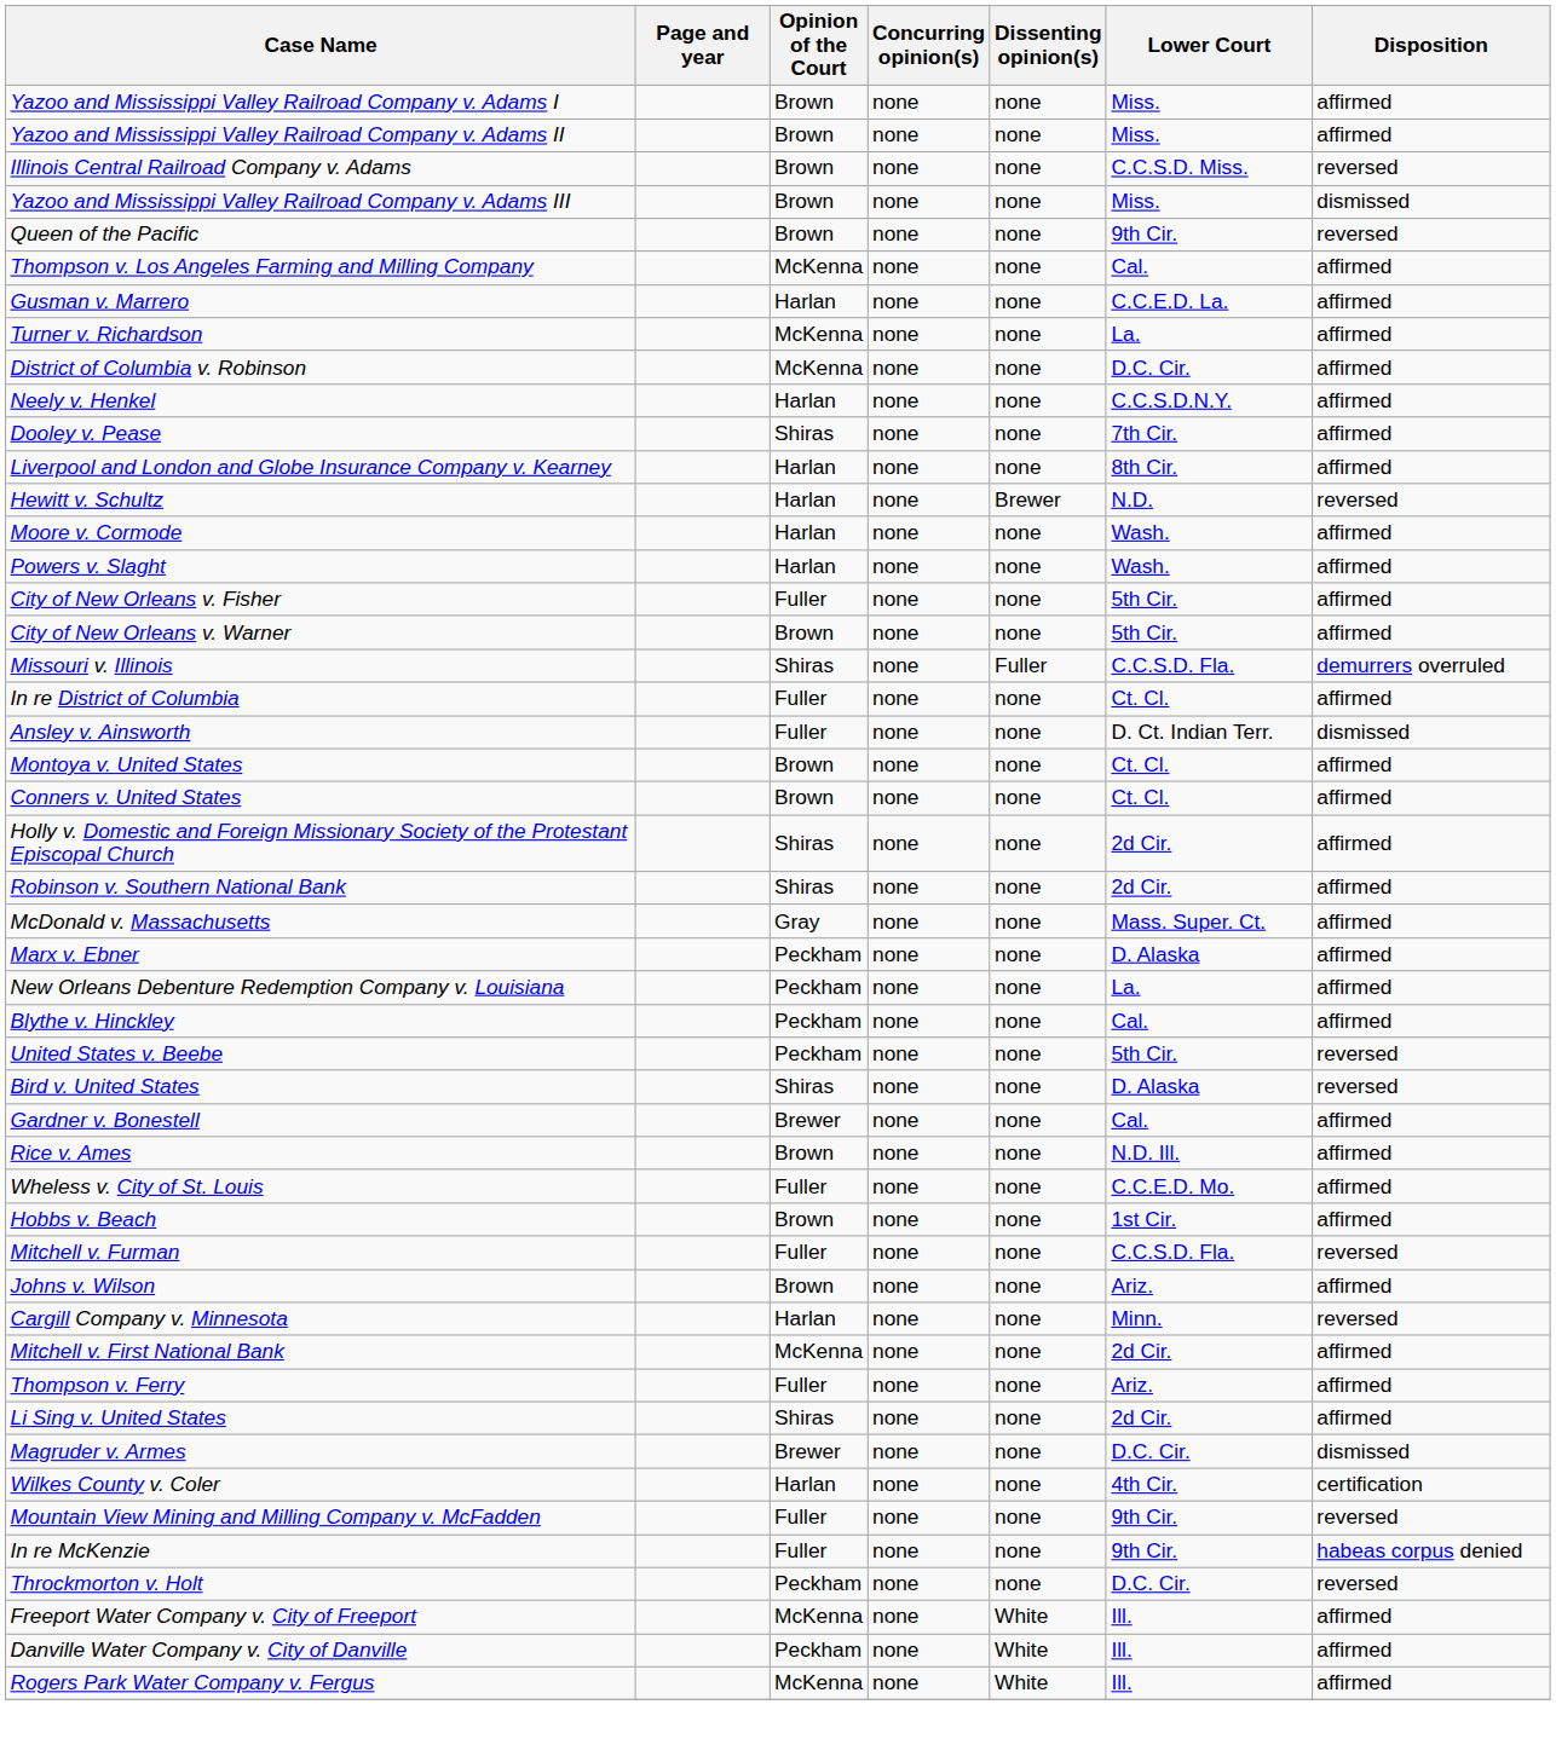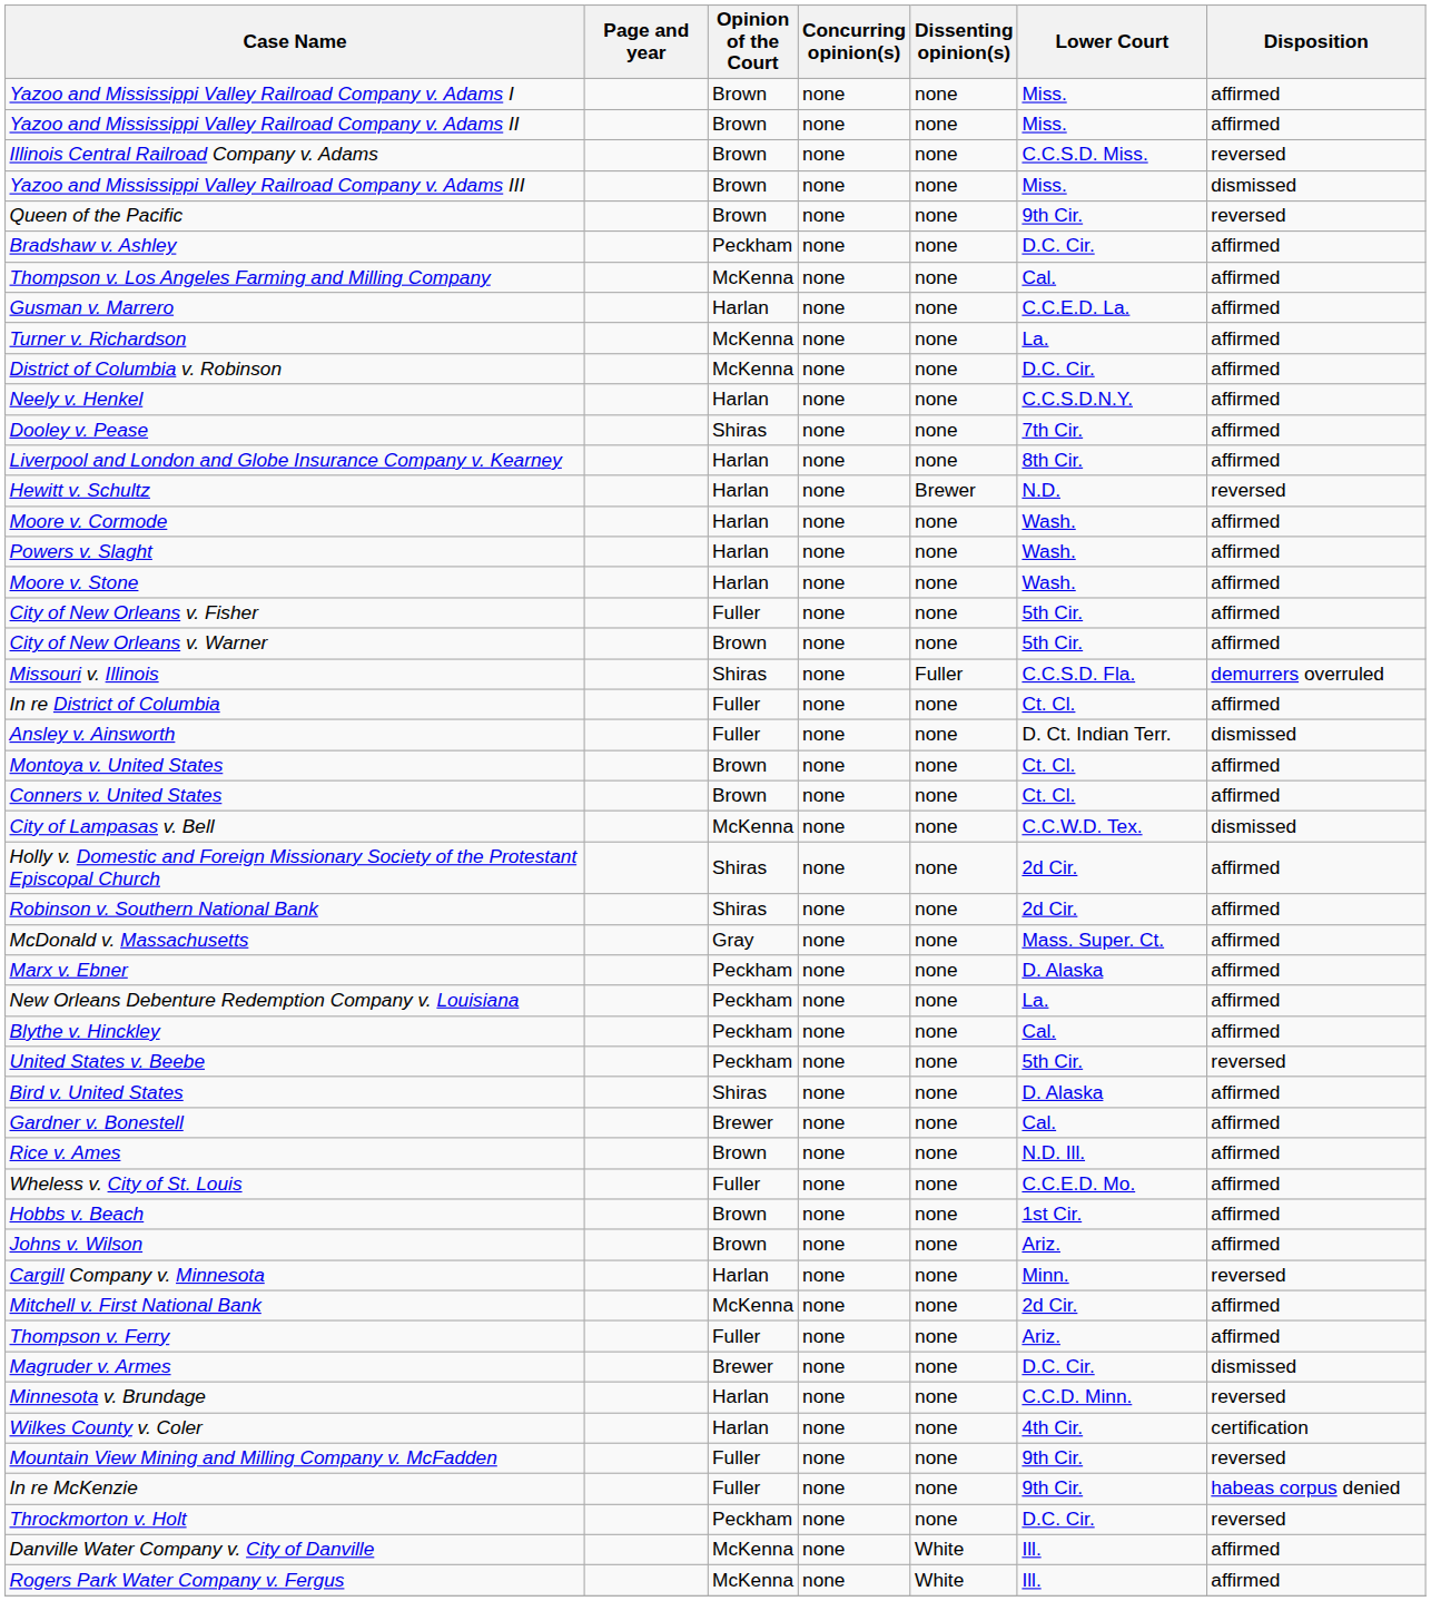 <table class="wikitable sortable">
 <tr>
 <th scope="col" style="width: 475px;">Case Name</th>
 <th scope="col" style="width: 95px;">Page and year</th>
 <th scope="col" style="width: 10px;">Opinion of the Court</th>
 <th scope="col" style="width: 10px;">Concurring opinion(s)</th>
 <th scope="col" style="width: 10px;">Dissenting opinion(s)</th>
 <th scope="col" style="width: 150px;">Lower Court</th>
 <th scope="col" style="width: 175px;">Disposition</th>
 </tr>
 <tr>
 <td><em><a href='#'>Yazoo and Mississippi Valley Railroad Company v. Adams</a> I</em></td>
 <td align="right"></td>
 <td>Brown</td>
 <td>none</td>
 <td>none</td>
 <td><a href='#'>Miss.</a></td>
 <td>affirmed</td>
 </tr>
 <tr>
 <td><em><a href='#'>Yazoo and Mississippi Valley Railroad Company v. Adams</a> II</em></td>
 <td align="right"></td>
 <td>Brown</td>
 <td>none</td>
 <td>none</td>
 <td><a href='#'>Miss.</a></td>
 <td>affirmed</td>
 </tr>
 <tr>
 <td><em><a href='#'>Illinois Central Railroad</a> Company v. Adams</em></td>
 <td align="right"></td>
 <td>Brown</td>
 <td>none</td>
 <td>none</td>
 <td><a href='#'>C.C.S.D. Miss.</a></td>
 <td>reversed</td>
 </tr>
 <tr>
 <td><em><a href='#'>Yazoo and Mississippi Valley Railroad Company v. Adams</a> III</em></td>
 <td align="right"></td>
 <td>Brown</td>
 <td>none</td>
 <td>none</td>
 <td><a href='#'>Miss.</a></td>
 <td>dismissed</td>
 </tr>
 <tr>
 <td><em>Queen of the Pacific</em></td>
 <td align="right"></td>
 <td>Brown</td>
 <td>none</td>
 <td>none</td>
 <td><a href='#'>9th Cir.</a></td>
 <td>reversed</td>
+</tr>
+<tr>
+<td><em><a href='#'>Bradshaw v. Ashley</a></em></td>
+<td align="right"></td>
+<td>Peckham</td>
+<td>none</td>
+<td>none</td>
+<td><a href='#'>D.C. Cir.</a></td>
+<td>affirmed</td>
 </tr>
 <tr>
 <td><em><a href='#'>Thompson v. Los Angeles Farming and Milling Company</a></em></td>
 <td align="right"></td>
 <td>McKenna</td>
 <td>none</td>
 <td>none</td>
 <td><a href='#'>Cal.</a></td>
 <td>affirmed</td>
 </tr>
 <tr>
 <td><em><a href='#'>Gusman v. Marrero</a></em></td>
 <td align="right"></td>
 <td>Harlan</td>
 <td>none</td>
 <td>none</td>
 <td><a href='#'>C.C.E.D. La.</a></td>
 <td>affirmed</td>
 </tr>
 <tr>
 <td><em><a href='#'>Turner v. Richardson</a></em></td>
 <td align="right"></td>
 <td>McKenna</td>
 <td>none</td>
 <td>none</td>
 <td><a href='#'>La.</a></td>
 <td>affirmed</td>
 </tr>
 <tr>
 <td><em><a href='#'>District of Columbia</a> v. Robinson</em></td>
 <td align="right"></td>
 <td>McKenna</td>
 <td>none</td>
 <td>none</td>
 <td><a href='#'>D.C. Cir.</a></td>
 <td>affirmed</td>
 </tr>
 <tr>
 <td><em><a href='#'>Neely v. Henkel</a></em></td>
 <td align="right"></td>
 <td>Harlan</td>
 <td>none</td>
 <td>none</td>
 <td><a href='#'>C.C.S.D.N.Y.</a></td>
 <td>affirmed</td>
 </tr>
 <tr>
 <td><em><a href='#'>Dooley v. Pease</a></em></td>
 <td align="right"></td>
 <td>Shiras</td>
 <td>none</td>
 <td>none</td>
 <td><a href='#'>7th Cir.</a></td>
 <td>affirmed</td>
 </tr>
 <tr>
 <td><em><a href='#'>Liverpool and London and Globe Insurance Company v. Kearney</a></em></td>
 <td align="right"></td>
 <td>Harlan</td>
 <td>none</td>
 <td>none</td>
 <td><a href='#'>8th Cir.</a></td>
 <td>affirmed</td>
 </tr>
 <tr>
 <td><em><a href='#'>Hewitt v. Schultz</a></em></td>
 <td align="right"></td>
 <td>Harlan</td>
 <td>none</td>
 <td>Brewer</td>
 <td><a href='#'>N.D.</a></td>
 <td>reversed</td>
 </tr>
 <tr>
 <td><em><a href='#'>Moore v. Cormode</a></em></td>
 <td align="right"></td>
 <td>Harlan</td>
 <td>none</td>
 <td>none</td>
 <td><a href='#'>Wash.</a></td>
 <td>affirmed</td>
 </tr>
 <tr>
 <td><em><a href='#'>Powers v. Slaght</a></em></td>
 <td align="right"></td>
 <td>Harlan</td>
 <td>none</td>
 <td>none</td>
 <td><a href='#'>Wash.</a></td>
 <td>affirmed</td>
 </tr>
 <tr>
+<td><em><a href='#'>Moore v. Stone</a></em></td>
+<td align="right"></td>
+<td>Harlan</td>
+<td>none</td>
+<td>none</td>
+<td><a href='#'>Wash.</a></td>
+<td>affirmed</td>
+</tr>
+<tr>
 <td><em><a href='#'>City of New Orleans</a> v. Fisher</em></td>
 <td align="right"></td>
 <td>Fuller</td>
 <td>none</td>
 <td>none</td>
 <td><a href='#'>5th Cir.</a></td>
 <td>affirmed</td>
 </tr>
 <tr>
 <td><em><a href='#'>City of New Orleans</a> v. Warner</em></td>
 <td align="right"></td>
 <td>Brown</td>
 <td>none</td>
 <td>none</td>
 <td><a href='#'>5th Cir.</a></td>
 <td>affirmed</td>
 </tr>
 <tr>
 <td><em><a href='#'>Missouri</a> v. <a href='#'>Illinois</a></em></td>
 <td align="right"></td>
 <td>Shiras</td>
 <td>none</td>
 <td>Fuller</td>
 <td><a href='#'>C.C.S.D. Fla.</a></td>
 <td><a href='#'>demurrers</a> overruled</td>
 </tr>
 <tr>
 <td><em>In re <a href='#'>District of Columbia</a></em></td>
 <td align="right"></td>
 <td>Fuller</td>
 <td>none</td>
 <td>none</td>
 <td><a href='#'>Ct. Cl.</a></td>
 <td>affirmed</td>
 </tr>
 <tr>
 <td><em><a href='#'>Ansley v. Ainsworth</a></em></td>
 <td align="right"></td>
 <td>Fuller</td>
 <td>none</td>
 <td>none</td>
 <td>D. Ct. Indian Terr.</td>
 <td>dismissed</td>
 </tr>
 <tr>
 <td><em><a href='#'>Montoya v. United States</a></em></td>
 <td align="right"></td>
 <td>Brown</td>
 <td>none</td>
 <td>none</td>
 <td><a href='#'>Ct. Cl.</a></td>
 <td>affirmed</td>
 </tr>
 <tr>
 <td><em><a href='#'>Conners v. United States</a></em></td>
 <td align="right"></td>
 <td>Brown</td>
 <td>none</td>
 <td>none</td>
 <td><a href='#'>Ct. Cl.</a></td>
 <td>affirmed</td>
+</tr>
+<tr>
+<td><em><a href='#'>City of Lampasas</a> v. Bell</em></td>
+<td align="right"></td>
+<td>McKenna</td>
+<td>none</td>
+<td>none</td>
+<td><a href='#'>C.C.W.D. Tex.</a></td>
+<td>dismissed</td>
 </tr>
 <tr>
 <td><em>Holly v. <a href='#'>Domestic and Foreign Missionary Society of the Protestant Episcopal Church</a></em></td>
 <td align="right"></td>
 <td>Shiras</td>
 <td>none</td>
 <td>none</td>
 <td><a href='#'>2d Cir.</a></td>
 <td>affirmed</td>
 </tr>
 <tr>
 <td><em><a href='#'>Robinson v. Southern National Bank</a></em></td>
 <td align="right"></td>
 <td>Shiras</td>
 <td>none</td>
 <td>none</td>
 <td><a href='#'>2d Cir.</a></td>
 <td>affirmed</td>
 </tr>
 <tr>
 <td><em>McDonald v. <a href='#'>Massachusetts</a></em></td>
 <td align="right"></td>
 <td>Gray</td>
 <td>none</td>
 <td>none</td>
 <td><a href='#'>Mass. Super. Ct.</a></td>
 <td>affirmed</td>
 </tr>
 <tr>
 <td><em><a href='#'>Marx v. Ebner</a></em></td>
 <td align="right"></td>
 <td>Peckham</td>
 <td>none</td>
 <td>none</td>
 <td><a href='#'>D. Alaska</a></td>
 <td>affirmed</td>
 </tr>
 <tr>
 <td><em>New Orleans Debenture Redemption Company v. <a href='#'>Louisiana</a></em></td>
 <td align="right"></td>
 <td>Peckham</td>
 <td>none</td>
 <td>none</td>
 <td><a href='#'>La.</a></td>
 <td>affirmed</td>
 </tr>
 <tr>
 <td><em><a href='#'>Blythe v. Hinckley</a></em></td>
 <td align="right"></td>
 <td>Peckham</td>
 <td>none</td>
 <td>none</td>
 <td><a href='#'>Cal.</a></td>
 <td>affirmed</td>
 </tr>
 <tr>
 <td><em><a href='#'>United States v. Beebe</a></em></td>
 <td align="right"></td>
 <td>Peckham</td>
 <td>none</td>
 <td>none</td>
 <td><a href='#'>5th Cir.</a></td>
 <td>reversed</td>
 </tr>
 <tr>
 <td><em><a href='#'>Bird v. United States</a></em></td>
 <td align="right"></td>
 <td>Shiras</td>
 <td>none</td>
 <td>none</td>
 <td><a href='#'>D. Alaska</a></td>
-<td>reversed</td>
+<td>affirmed</td>
 </tr>
 <tr>
 <td><em><a href='#'>Gardner v. Bonestell</a></em></td>
 <td align="right"></td>
 <td>Brewer</td>
 <td>none</td>
 <td>none</td>
 <td><a href='#'>Cal.</a></td>
 <td>affirmed</td>
 </tr>
 <tr>
 <td><em><a href='#'>Rice v. Ames</a></em></td>
 <td align="right"></td>
 <td>Brown</td>
 <td>none</td>
 <td>none</td>
 <td><a href='#'>N.D. Ill.</a></td>
 <td>affirmed</td>
 </tr>
 <tr>
 <td><em>Wheless v. <a href='#'>City of St. Louis</a></em></td>
 <td align="right"></td>
 <td>Fuller</td>
 <td>none</td>
 <td>none</td>
 <td><a href='#'>C.C.E.D. Mo.</a></td>
 <td>affirmed</td>
 </tr>
 <tr>
 <td><em><a href='#'>Hobbs v. Beach</a></em></td>
 <td align="right"></td>
 <td>Brown</td>
 <td>none</td>
 <td>none</td>
 <td><a href='#'>1st Cir.</a></td>
 <td>affirmed</td>
 </tr>
 <tr>
-<td><em><a href='#'>Mitchell v. Furman</a></em></td>
-<td align="right"></td>
-<td>Fuller</td>
-<td>none</td>
-<td>none</td>
-<td><a href='#'>C.C.S.D. Fla.</a></td>
-<td>reversed</td>
-</tr>
-<tr>
 <td><em><a href='#'>Johns v. Wilson</a></em></td>
 <td align="right"></td>
 <td>Brown</td>
 <td>none</td>
 <td>none</td>
 <td><a href='#'>Ariz.</a></td>
 <td>affirmed</td>
 </tr>
 <tr>
 <td><em><a href='#'>Cargill</a> Company v. <a href='#'>Minnesota</a></em></td>
 <td align="right"></td>
 <td>Harlan</td>
 <td>none</td>
 <td>none</td>
 <td><a href='#'>Minn.</a></td>
 <td>reversed</td>
 </tr>
 <tr>
 <td><em><a href='#'>Mitchell v. First National Bank</a></em></td>
 <td align="right"></td>
 <td>McKenna</td>
 <td>none</td>
 <td>none</td>
 <td><a href='#'>2d Cir.</a></td>
 <td>affirmed</td>
 </tr>
 <tr>
 <td><em><a href='#'>Thompson v. Ferry</a></em></td>
 <td align="right"></td>
 <td>Fuller</td>
 <td>none</td>
 <td>none</td>
 <td><a href='#'>Ariz.</a></td>
 <td>affirmed</td>
 </tr>
 <tr>
-<td><em><a href='#'>Li Sing v. United States</a></em></td>
-<td align="right"></td>
-<td>Shiras</td>
-<td>none</td>
-<td>none</td>
-<td><a href='#'>2d Cir.</a></td>
-<td>affirmed</td>
-</tr>
-<tr>
 <td><em><a href='#'>Magruder v. Armes</a></em></td>
 <td align="right"></td>
 <td>Brewer</td>
 <td>none</td>
 <td>none</td>
 <td><a href='#'>D.C. Cir.</a></td>
 <td>dismissed</td>
+</tr>
+<tr>
+<td><em><a href='#'>Minnesota</a> v. Brundage</em></td>
+<td align="right"></td>
+<td>Harlan</td>
+<td>none</td>
+<td>none</td>
+<td><a href='#'>C.C.D. Minn.</a></td>
+<td>reversed</td>
 </tr>
 <tr>
 <td><em><a href='#'>Wilkes County</a> v. Coler</em></td>
 <td align="right"></td>
 <td>Harlan</td>
 <td>none</td>
 <td>none</td>
 <td><a href='#'>4th Cir.</a></td>
 <td>certification</td>
 </tr>
 <tr>
 <td><em><a href='#'>Mountain View Mining and Milling Company v. McFadden</a></em></td>
 <td align="right"></td>
 <td>Fuller</td>
 <td>none</td>
 <td>none</td>
 <td><a href='#'>9th Cir.</a></td>
 <td>reversed</td>
 </tr>
 <tr>
 <td><em>In re McKenzie</em></td>
 <td align="right"></td>
 <td>Fuller</td>
 <td>none</td>
 <td>none</td>
 <td><a href='#'>9th Cir.</a></td>
 <td><a href='#'>habeas corpus</a> denied</td>
 </tr>
 <tr>
 <td><em><a href='#'>Throckmorton v. Holt</a></em></td>
 <td align="right"></td>
 <td>Peckham</td>
 <td>none</td>
 <td>none</td>
 <td><a href='#'>D.C. Cir.</a></td>
 <td>reversed</td>
 </tr>
 <tr>
-<td><em>Freeport Water Company v. <a href='#'>City of Freeport</a></em></td>
+<td><em>Danville Water Company v. <a href='#'>City of Danville</a></em></td>
 <td align="right"></td>
 <td>McKenna</td>
-<td>none</td>
-<td>White</td>
-<td><a href='#'>Ill.</a></td>
-<td>affirmed</td>
-</tr>
-<tr>
-<td><em>Danville Water Company v. <a href='#'>City of Danville</a></em></td>
-<td align="right"></td>
-<td>Peckham</td>
 <td>none</td>
 <td>White</td>
 <td><a href='#'>Ill.</a></td>
 <td>affirmed</td>
 </tr>
 <tr>
 <td><em><a href='#'>Rogers Park Water Company v. Fergus</a></em></td>
 <td align="right"></td>
 <td>McKenna</td>
 <td>none</td>
 <td>White</td>
 <td><a href='#'>Ill.</a></td>
 <td>affirmed</td>
 </tr>
 <tr>
 </tr>
 </table>
